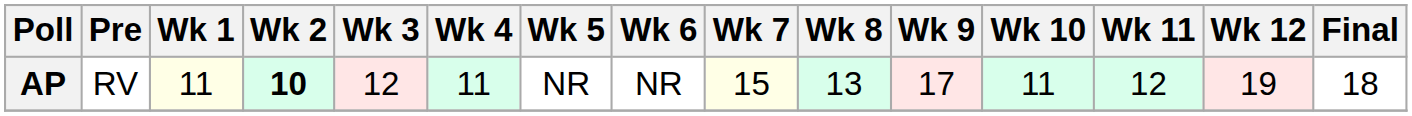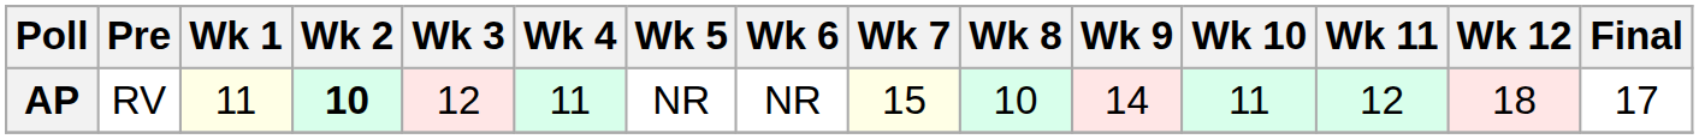 <table class="wikitable" style="white-space:nowrap;">
 <tr>
 <th>Poll</th>
 <th>Pre</th>
 <th>Wk 1</th>
 <th>Wk 2</th>
 <th>Wk 3</th>
 <th>Wk 4</th>
 <th>Wk 5</th>
 <th>Wk 6</th>
 <th>Wk 7</th>
 <th>Wk 8</th>
 <th>Wk 9</th>
 <th>Wk 10</th>
 <th>Wk 11</th>
 <th>Wk 12</th>
 <th>Final</th>
 </tr>
 <tr style="text-align:center;">
 <th>AP</th>
 <td style="background:#FFF;">RV</td>
 <td style="background:#FFFFE6">11</td>
 <td style="background:#D8FFEB;"><strong>10</strong></td>
 <td style="background:#FFE6E6;">12</td>
 <td style="background:#D8FFEB;">11</td>
 <td style="background:#FFF;">NR</td>
 <td style="background:#FFF;">NR</td>
 <td style="background:#FFFFE6">15</td>
-<td style="background:#D8FFEB;">13</td>
-<td style="background:#FFE6E6;">17</td>
+<td style="background:#D8FFEB;">10</td>
+<td style="background:#FFE6E6;">14</td>
 <td style="background:#D8FFEB;">11</td>
 <td style="background:#D8FFEB;">12</td>
-<td style="background:#FFE6E6;">19</td>
-<td style="background:#FFF;">18</td>
+<td style="background:#FFE6E6;">18</td>
+<td style="background:#FFF;">17</td>
 </tr>
 <tr style="text-align:center;">
 </tr>
 </table>
